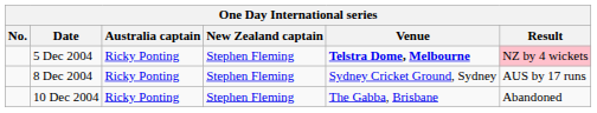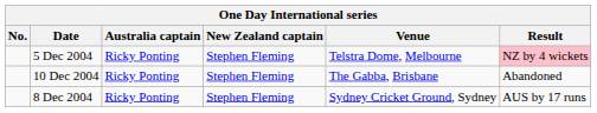 <table class="wikitable">
 <tr>
 <th colspan="6">One Day International series</th>
 </tr>
 <tr>
 <th>No.</th>
 <th>Date</th>
 <th>Australia captain</th>
 <th>New Zealand captain</th>
 <th>Venue</th>
 <th>Result</th>
 </tr>
 <tr>
 <td></td>
 <td>5 Dec 2004</td>
 <td><a href='#'>Ricky Ponting</a></td>
 <td><a href='#'>Stephen Fleming</a></td>
-<td><strong><a href='#'>Telstra Dome</a>, <a href='#'>Melbourne</a></strong></td>
+<td><a href='#'>Telstra Dome</a>, <a href='#'>Melbourne</a></td>
 <td style="background: pink;">NZ by 4 wickets</td>
+</tr>
+<tr>
+<td></td>
+<td>10 Dec 2004</td>
+<td><a href='#'>Ricky Ponting</a></td>
+<td><a href='#'>Stephen Fleming</a></td>
+<td><a href='#'>The Gabba</a>, <a href='#'>Brisbane</a></td>
+<td>Abandoned</td>
 </tr>
 <tr>
 <td></td>
 <td>8 Dec 2004</td>
 <td><a href='#'>Ricky Ponting</a></td>
 <td><a href='#'>Stephen Fleming</a></td>
 <td><a href='#'>Sydney Cricket Ground</a>, Sydney</td>
 <td>AUS by 17 runs</td>
 </tr>
-<tr>
-<td></td>
-<td>10 Dec 2004</td>
-<td><a href='#'>Ricky Ponting</a></td>
-<td><a href='#'>Stephen Fleming</a></td>
-<td><a href='#'>The Gabba</a>, <a href='#'>Brisbane</a></td>
-<td>Abandoned</td>
-</tr>
 </table>
